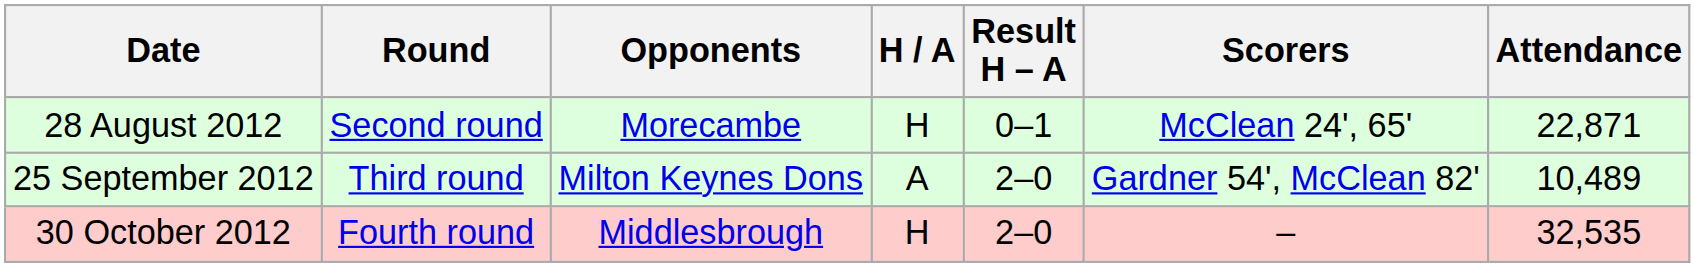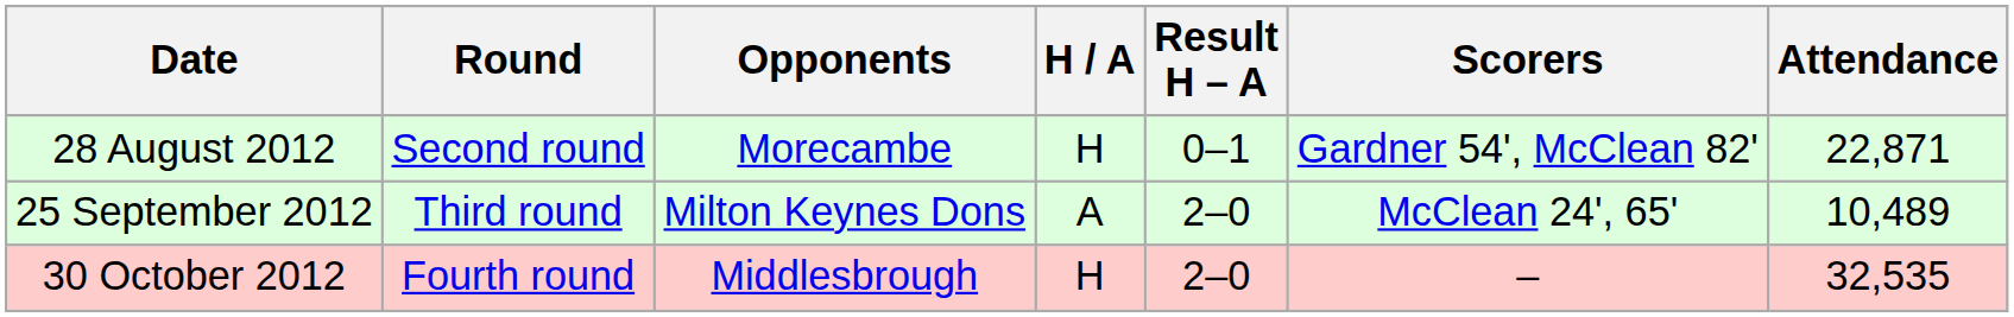 <table class="wikitable" style="text-align:center">
 <tr>
 <th>Date</th>
 <th>Round</th>
 <th>Opponents</th>
 <th>H / A</th>
 <th>Result<br>H – A</th>
 <th>Scorers</th>
 <th>Attendance</th>
 </tr>
 <tr style="background:#dfd;">
 <td>28 August 2012</td>
 <td><a href='#'>Second round</a></td>
 <td><a href='#'>Morecambe</a></td>
 <td>H</td>
 <td>0–1</td>
-<td><a href='#'>McClean</a> 24', 65'</td>
+<td><a href='#'>Gardner</a> 54', <a href='#'>McClean</a> 82'</td>
 <td>22,871</td>
 </tr>
 <tr style="background:#dfd;">
 <td>25 September 2012</td>
 <td><a href='#'>Third round</a></td>
 <td><a href='#'>Milton Keynes Dons</a></td>
 <td>A</td>
 <td>2–0</td>
-<td><a href='#'>Gardner</a> 54', <a href='#'>McClean</a> 82'</td>
+<td><a href='#'>McClean</a> 24', 65'</td>
 <td>10,489</td>
 </tr>
 <tr style="background:#fcc;">
 <td>30 October 2012</td>
 <td><a href='#'>Fourth round</a></td>
 <td><a href='#'>Middlesbrough</a></td>
 <td>H</td>
 <td>2–0</td>
 <td>–</td>
 <td>32,535</td>
 </tr>
 </table>
